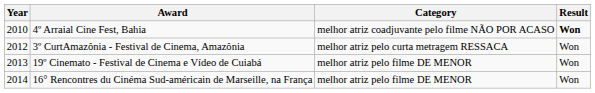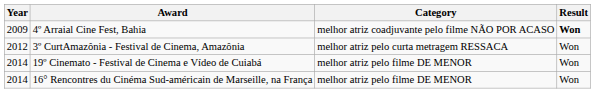 <table class="wikitable">
 <tr>
 <th>Year</th>
 <th>Award</th>
 <th>Category</th>
 <th>Result</th>
 </tr>
 <tr>
-<td>2010</td>
+<td>2009</td>
 <td>4º Arraial Cine Fest, Bahia</td>
 <td>melhor atriz coadjuvante pelo filme NÃO POR ACASO</td>
 <td><strong>Won</strong></td>
 </tr>
 <tr>
 <td>2012</td>
 <td>3º CurtAmazônia - Festival de Cinema, Amazônia</td>
 <td>melhor atriz pelo curta metragem RESSACA</td>
 <td>Won</td>
 </tr>
 <tr>
-<td>2013</td>
+<td>2014</td>
 <td>19º Cinemato - Festival de Cinema e Vídeo de Cuiabá</td>
 <td>melhor atriz pelo filme DE MENOR</td>
 <td>Won</td>
 </tr>
 <tr>
 <td>2014</td>
 <td>16° Rencontres du Cinéma Sud-américain de Marseille, na França </td>
 <td>melhor atriz pelo filme DE MENOR</td>
 <td>Won</td>
 </tr>
 </table>
